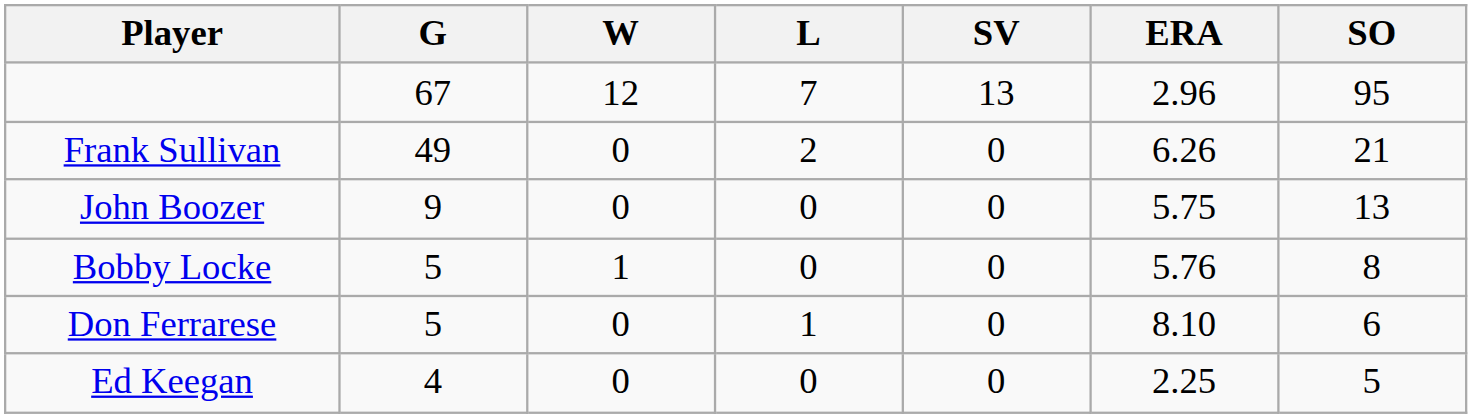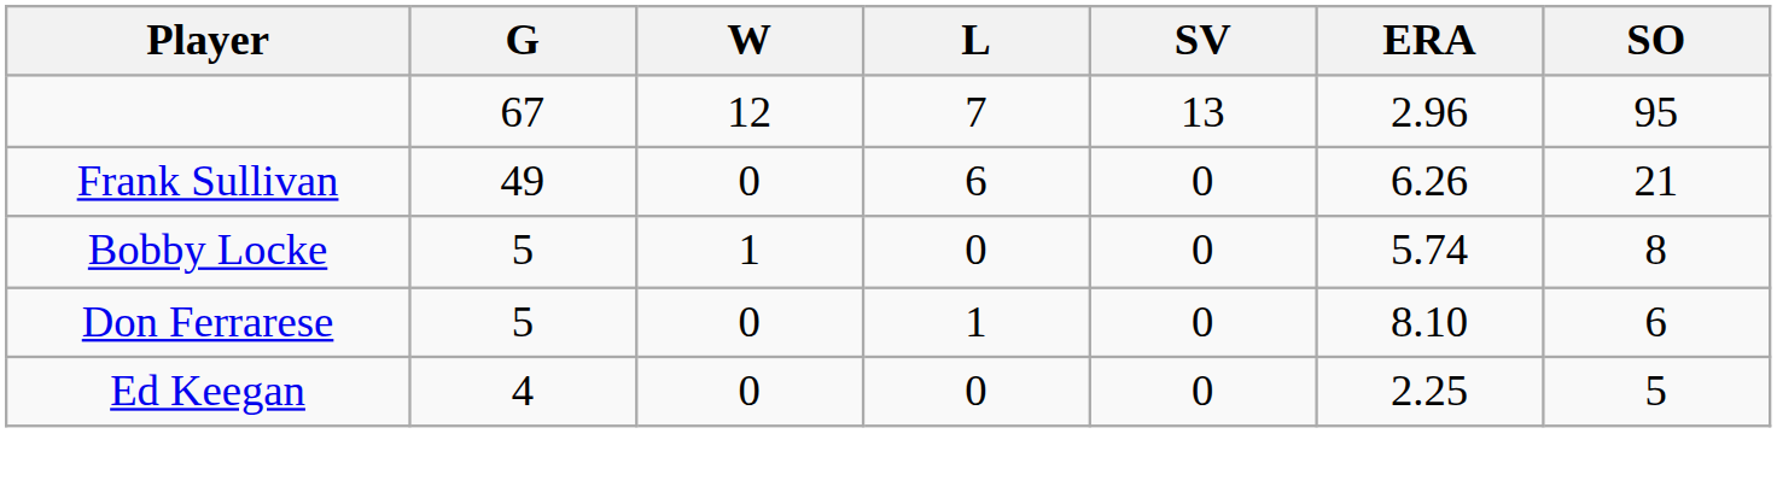 <table class="wikitable sortable">
 <tr>
 <th bgcolor="#DDDDFF" width="16%">Player</th>
 <th bgcolor="#DDDDFF" width="9%">G</th>
 <th bgcolor="#DDDDFF" width="9%">W</th>
 <th bgcolor="#DDDDFF" width="9%">L</th>
 <th bgcolor="#DDDDFF" width="9%">SV</th>
 <th bgcolor="#DDDDFF" width="9%">ERA</th>
 <th bgcolor="#DDDDFF" width="9%">SO</th>
 </tr>
 <tr align="center">
 <td></td>
 <td>67</td>
 <td>12</td>
 <td>7</td>
 <td>13</td>
 <td>2.96</td>
 <td>95</td>
 </tr>
 <tr align="center">
 <td><a href='#'>Frank Sullivan</a></td>
 <td>49</td>
 <td>0</td>
-<td>2</td>
+<td>6</td>
 <td>0</td>
 <td>6.26</td>
 <td>21</td>
-</tr>
-<tr align="center">
-<td><a href='#'>John Boozer</a></td>
-<td>9</td>
-<td>0</td>
-<td>0</td>
-<td>0</td>
-<td>5.75</td>
-<td>13</td>
 </tr>
 <tr align="center">
 <td><a href='#'>Bobby Locke</a></td>
 <td>5</td>
 <td>1</td>
 <td>0</td>
 <td>0</td>
-<td>5.76</td>
+<td>5.74</td>
 <td>8</td>
 </tr>
 <tr align="center">
 <td><a href='#'>Don Ferrarese</a></td>
 <td>5</td>
 <td>0</td>
 <td>1</td>
 <td>0</td>
 <td>8.10</td>
 <td>6</td>
 </tr>
 <tr align="center">
 <td><a href='#'>Ed Keegan</a></td>
 <td>4</td>
 <td>0</td>
 <td>0</td>
 <td>0</td>
 <td>2.25</td>
 <td>5</td>
 </tr>
 </table>
